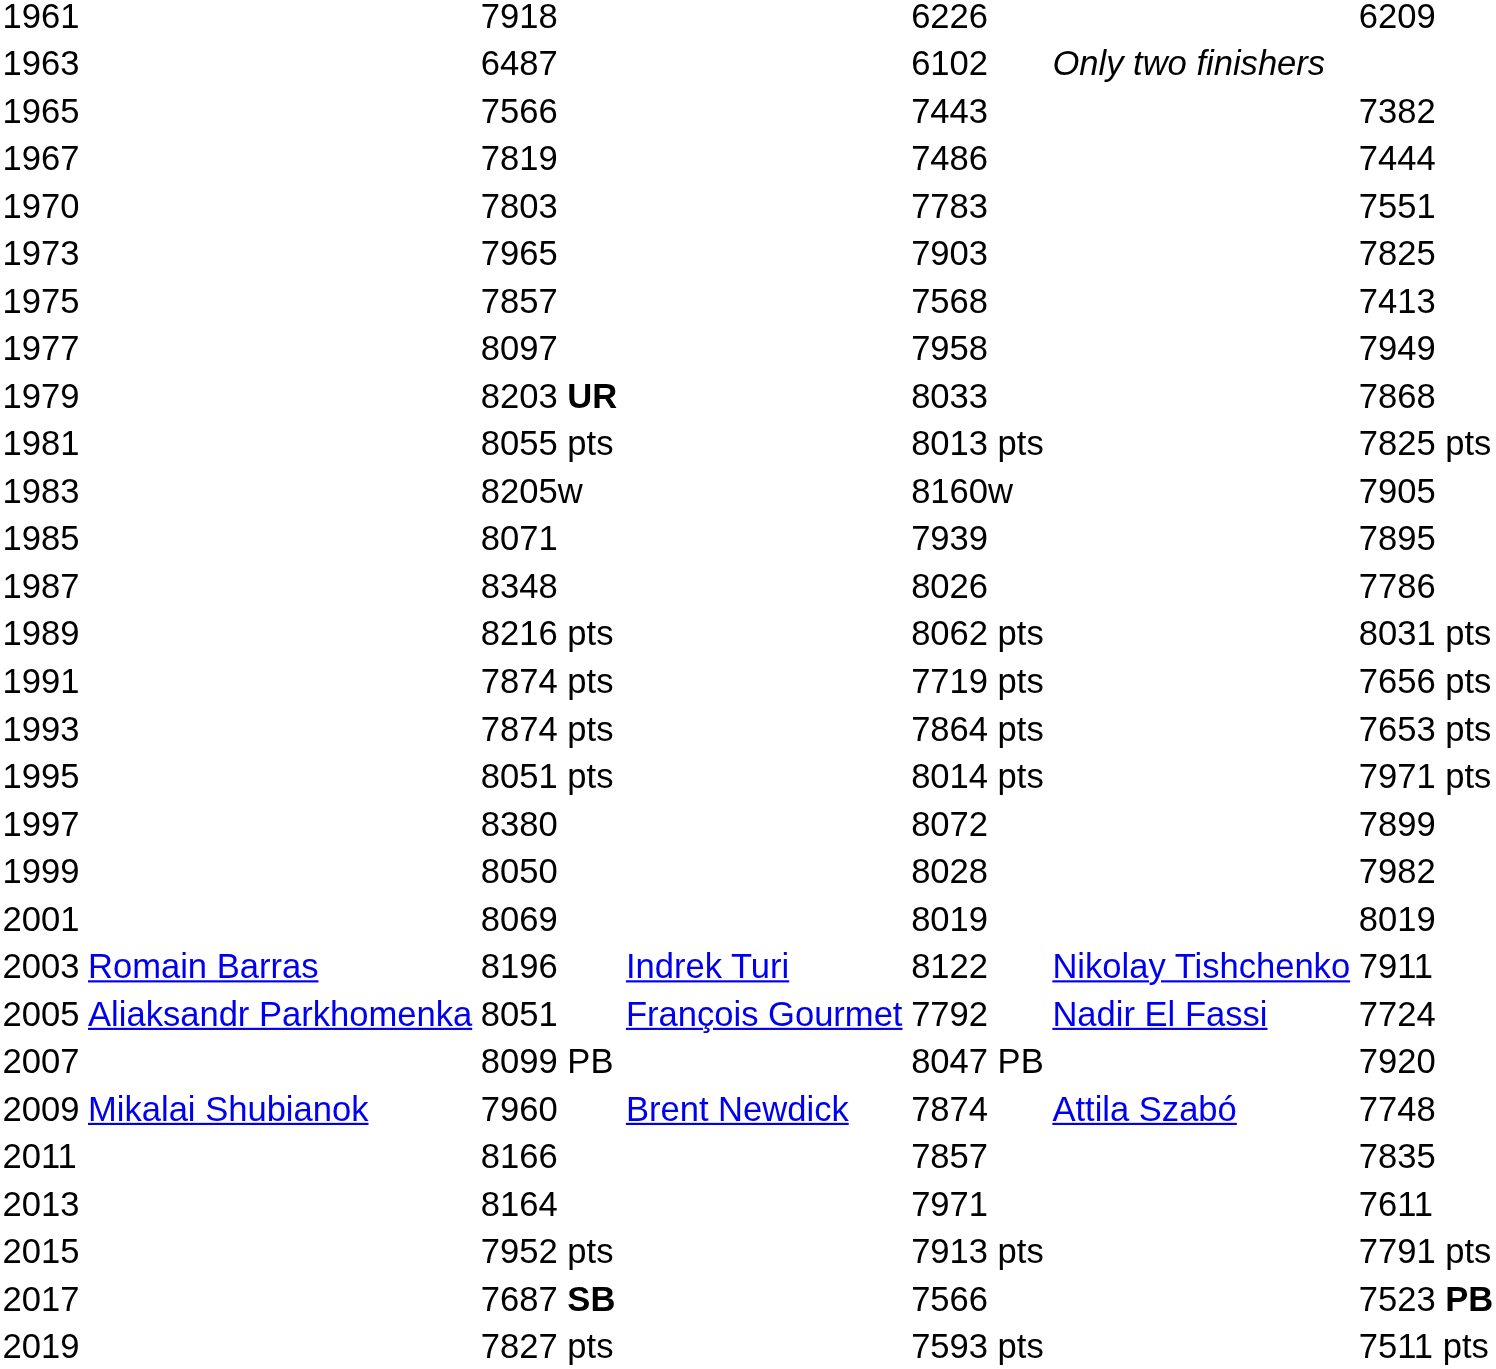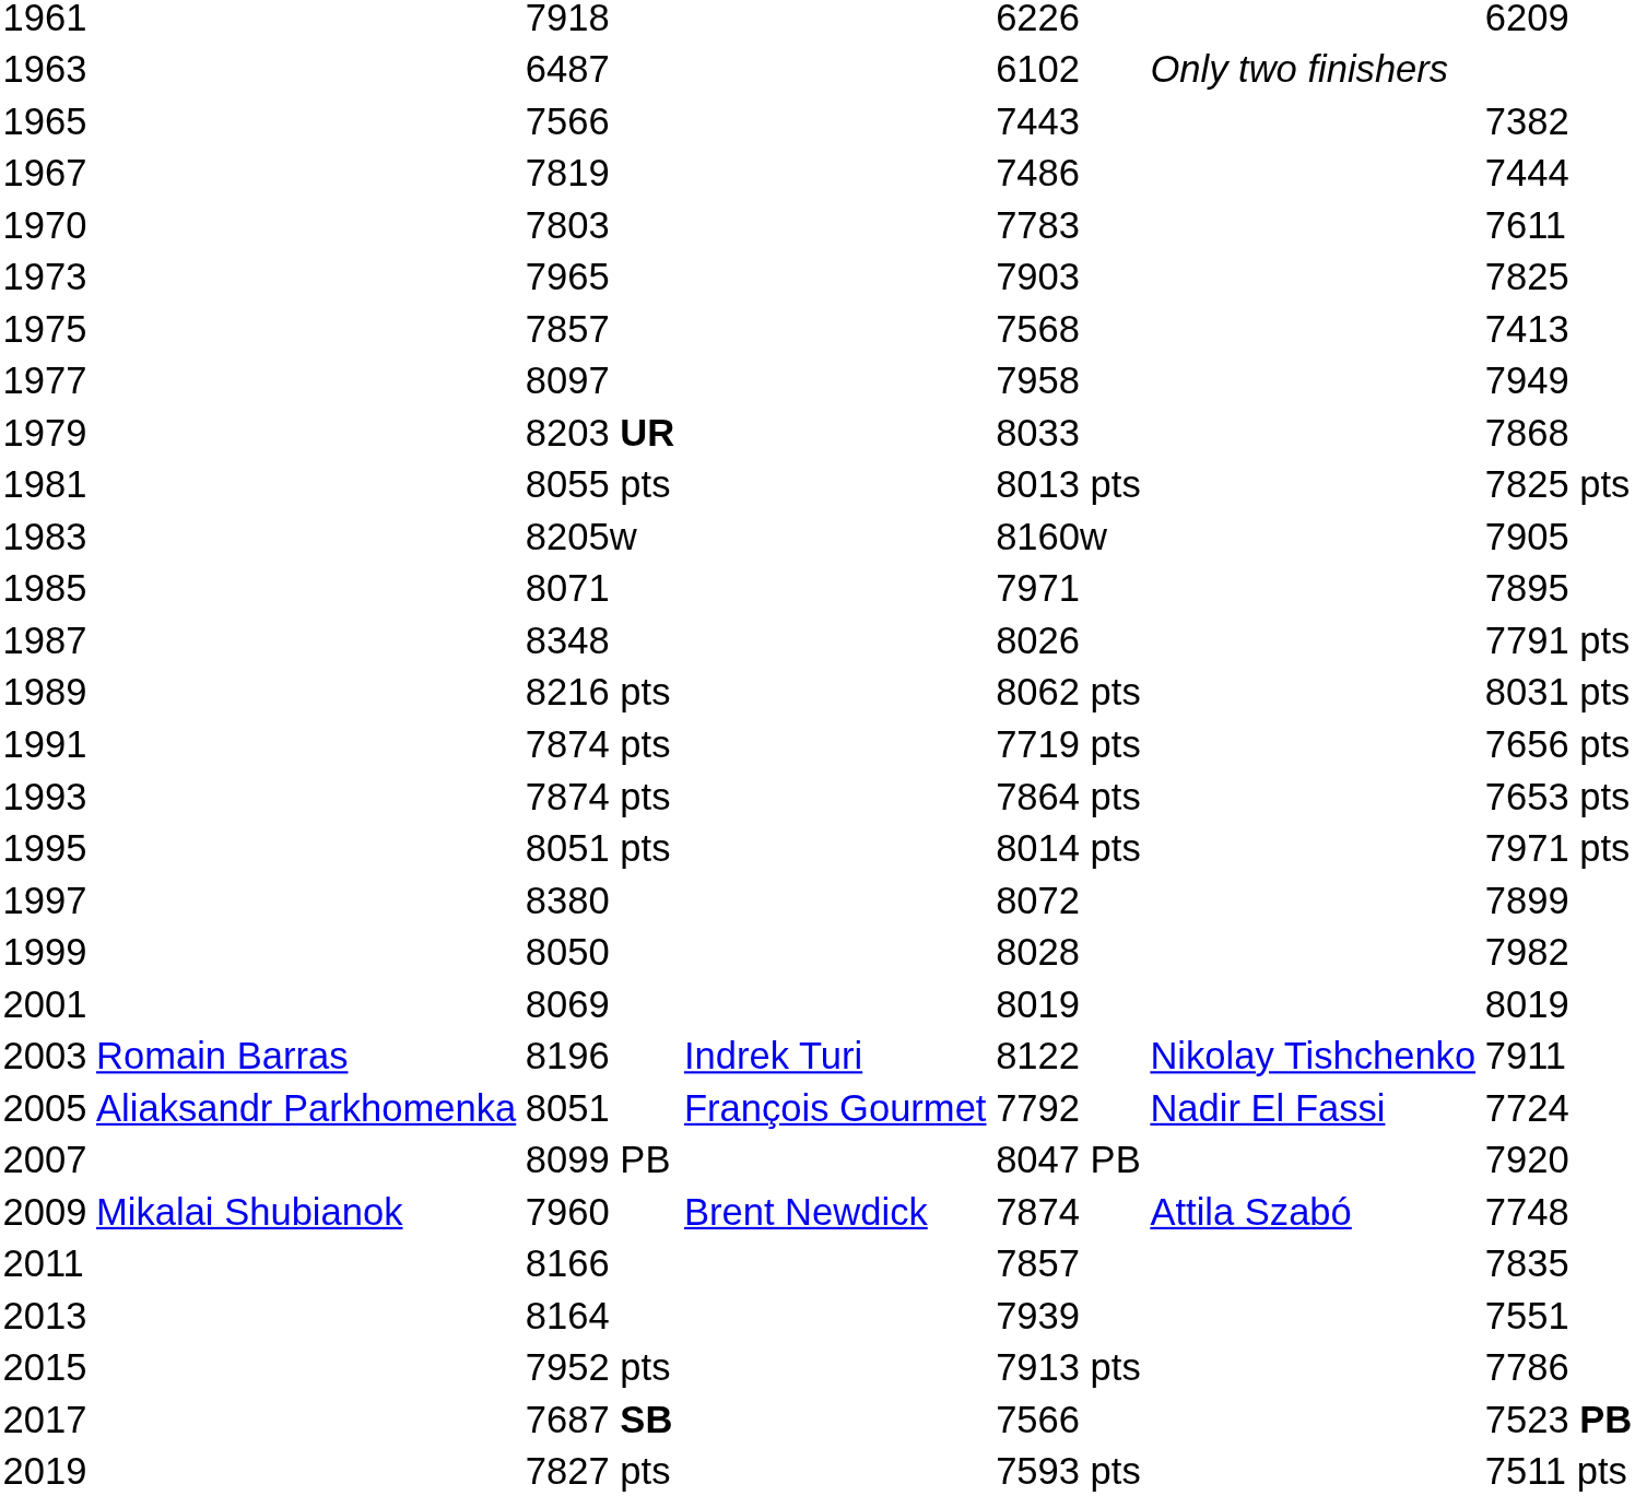 <table>
 <tr>
 <td>1961</td>
 <td></td>
 <td>7918</td>
 <td></td>
 <td>6226</td>
 <td></td>
 <td>6209</td>
 </tr>
 <tr>
 <td>1963</td>
 <td></td>
 <td>6487</td>
 <td></td>
 <td>6102</td>
 <td><em>Only two finishers</em></td>
 </tr>
 <tr>
 <td>1965</td>
 <td></td>
 <td>7566</td>
 <td></td>
 <td>7443</td>
 <td></td>
 <td>7382</td>
 </tr>
 <tr>
 <td>1967</td>
 <td></td>
 <td>7819</td>
 <td></td>
 <td>7486</td>
 <td></td>
 <td>7444</td>
 </tr>
 <tr>
 <td>1970</td>
 <td></td>
 <td>7803</td>
 <td></td>
 <td>7783</td>
 <td></td>
-<td>7551</td>
+<td>7611</td>
 </tr>
 <tr>
 <td>1973</td>
 <td></td>
 <td>7965</td>
 <td></td>
 <td>7903</td>
 <td></td>
 <td>7825</td>
 </tr>
 <tr>
 <td>1975</td>
 <td></td>
 <td>7857</td>
 <td></td>
 <td>7568</td>
 <td></td>
 <td>7413</td>
 </tr>
 <tr>
 <td>1977</td>
 <td></td>
 <td>8097</td>
 <td></td>
 <td>7958</td>
 <td></td>
 <td>7949</td>
 </tr>
 <tr>
 <td>1979</td>
 <td></td>
 <td>8203 <strong>UR</strong></td>
 <td></td>
 <td>8033</td>
 <td></td>
 <td>7868</td>
 </tr>
 <tr>
 <td>1981</td>
 <td></td>
 <td>8055 pts</td>
 <td></td>
 <td>8013 pts</td>
 <td></td>
 <td>7825 pts</td>
 </tr>
 <tr>
 <td>1983</td>
 <td></td>
 <td>8205w</td>
 <td></td>
 <td>8160w</td>
 <td></td>
 <td>7905</td>
 </tr>
 <tr>
 <td>1985</td>
 <td></td>
 <td>8071</td>
 <td></td>
-<td>7939</td>
+<td>7971</td>
 <td></td>
 <td>7895</td>
 </tr>
 <tr>
 <td>1987</td>
 <td></td>
 <td>8348</td>
 <td></td>
 <td>8026</td>
 <td></td>
-<td>7786</td>
+<td>7791 pts</td>
 </tr>
 <tr>
 <td>1989</td>
 <td></td>
 <td>8216 pts</td>
 <td></td>
 <td>8062 pts</td>
 <td></td>
 <td>8031 pts</td>
 </tr>
 <tr>
 <td>1991</td>
 <td></td>
 <td>7874 pts</td>
 <td></td>
 <td>7719 pts</td>
 <td></td>
 <td>7656 pts</td>
 </tr>
 <tr>
 <td>1993</td>
 <td></td>
 <td>7874 pts</td>
 <td></td>
 <td>7864 pts</td>
 <td></td>
 <td>7653 pts</td>
 </tr>
 <tr>
 <td>1995</td>
 <td></td>
 <td>8051 pts</td>
 <td></td>
 <td>8014 pts</td>
 <td></td>
 <td>7971 pts</td>
 </tr>
 <tr>
 <td>1997</td>
 <td></td>
 <td>8380</td>
 <td></td>
 <td>8072</td>
 <td></td>
 <td>7899</td>
 </tr>
 <tr>
 <td>1999</td>
 <td></td>
 <td>8050</td>
 <td></td>
 <td>8028</td>
 <td></td>
 <td>7982</td>
 </tr>
 <tr>
 <td>2001</td>
 <td></td>
 <td>8069</td>
 <td></td>
 <td>8019</td>
 <td></td>
 <td>8019</td>
 </tr>
 <tr>
 <td>2003</td>
 <td><a href='#'>Romain Barras</a><br> </td>
 <td>8196</td>
 <td><a href='#'>Indrek Turi</a><br> </td>
 <td>8122</td>
 <td><a href='#'>Nikolay Tishchenko</a><br> </td>
 <td>7911</td>
 </tr>
 <tr>
 <td>2005<br></td>
 <td><a href='#'>Aliaksandr Parkhomenka</a><br> </td>
 <td>8051</td>
 <td><a href='#'>François Gourmet</a><br> </td>
 <td>7792</td>
 <td><a href='#'>Nadir El Fassi</a><br> </td>
 <td>7724</td>
 </tr>
 <tr>
 <td>2007<br></td>
 <td></td>
 <td>8099 PB</td>
 <td></td>
 <td>8047 PB</td>
 <td></td>
 <td>7920</td>
 </tr>
 <tr>
 <td>2009<br></td>
 <td><a href='#'>Mikalai Shubianok</a><br> </td>
 <td>7960</td>
 <td><a href='#'>Brent Newdick</a> <br> </td>
 <td>7874</td>
 <td><a href='#'>Attila Szabó</a><br> </td>
 <td>7748</td>
 </tr>
 <tr>
 <td>2011<br></td>
 <td></td>
 <td>8166</td>
 <td></td>
 <td>7857</td>
 <td></td>
 <td>7835</td>
 </tr>
 <tr>
 <td>2013<br></td>
 <td></td>
 <td>8164</td>
 <td></td>
-<td>7971</td>
+<td>7939</td>
 <td></td>
-<td>7611</td>
+<td>7551</td>
 </tr>
 <tr>
 <td>2015<br></td>
 <td></td>
 <td>7952 pts</td>
 <td></td>
 <td>7913 pts</td>
 <td></td>
-<td>7791 pts</td>
+<td>7786</td>
 </tr>
 <tr>
 <td>2017<br></td>
 <td></td>
 <td>7687 <strong>SB</strong></td>
 <td></td>
 <td>7566</td>
 <td></td>
 <td>7523 <strong>PB</strong></td>
 </tr>
 <tr>
 <td>2019<br></td>
 <td></td>
 <td>7827 pts </td>
 <td></td>
 <td>7593 pts </td>
 <td></td>
 <td>7511 pts</td>
 </tr>
 </table>
